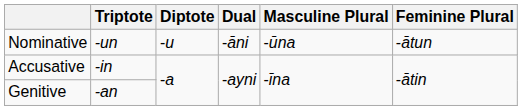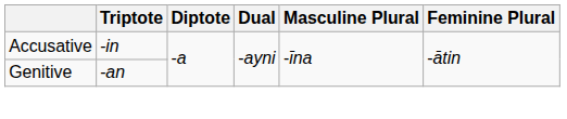 <table class="wikitable">
 <tr>
 <th></th>
 <th><strong>Triptote</strong></th>
 <th>Diptote</th>
 <th>Dual</th>
 <th>Masculine Plural</th>
 <th>Feminine Plural</th>
-</tr>
-<tr>
-<td>Nominative</td>
-<td><em>-un</em></td>
-<td>-<em>u</em></td>
-<td>-<em>āni</em></td>
-<td>-<em>ūna</em></td>
-<td>-<em>ātun</em></td>
 </tr>
 <tr>
 <td>Accusative</td>
 <td><em>-in</em></td>
 <td rowspan="2">-<em>a</em></td>
 <td rowspan="2">-<em>ayni</em></td>
 <td rowspan="2">-<em>īna</em></td>
 <td rowspan="2">-<em>ātin</em></td>
 </tr>
 <tr>
 <td>Genitive</td>
 <td><em>-an</em></td>
 </tr>
 </table>
